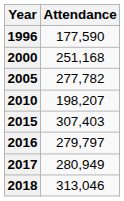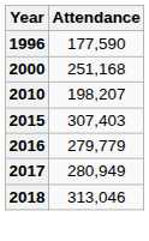 <table class="wikitable" style="text-align:center">
 <tr>
 <th>Year</th>
 <th>Attendance</th>
 </tr>
 <tr>
 <th>1996</th>
 <td>177,590</td>
 </tr>
 <tr>
 <th>2000</th>
 <td>251,168</td>
 </tr>
 <tr>
-<th>2005</th>
-<td>277,782</td>
-</tr>
-<tr>
 <th>2010</th>
 <td>198,207</td>
 </tr>
 <tr>
 <th>2015</th>
 <td>307,403</td>
 </tr>
 <tr>
 <th>2016</th>
-<td>279,797</td>
+<td>279,779</td>
 </tr>
 <tr>
 <th>2017</th>
 <td>280,949</td>
 </tr>
 <tr>
 <th>2018</th>
 <td>313,046</td>
 </tr>
 </table>
